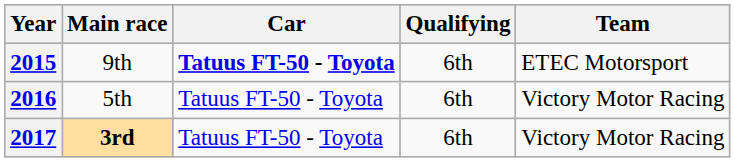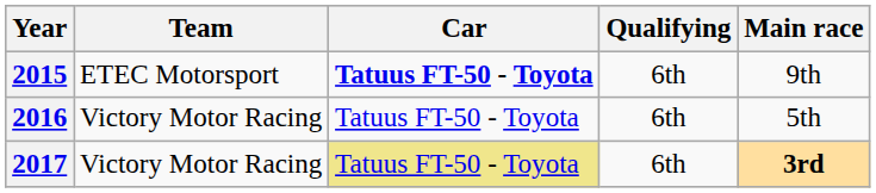 <table class="wikitable" style="text-align:center; font-size:90%">
 <tr>
 <th>Year</th>
-<th>Main race</th>
+<th>Team</th>
 <th>Car</th>
 <th>Qualifying</th>
-<th>Team</th>
+<th>Main race</th>
 </tr>
 <tr>
 <th><a href='#'>2015</a></th>
-<td>9th</td>
+<td align="left" nowrap> ETEC Motorsport</td>
 <td align="left" nowrap><strong><a href='#'>Tatuus FT-50</a> - <a href='#'>Toyota</a></strong></td>
 <td>6th</td>
-<td align="left" nowrap> ETEC Motorsport</td>
+<td>9th</td>
 </tr>
 <tr>
 <th><a href='#'>2016</a></th>
-<td>5th</td>
+<td align="left" nowrap> Victory Motor Racing</td>
 <td align="left" nowrap><a href='#'>Tatuus FT-50</a> - <a href='#'>Toyota</a></td>
 <td>6th</td>
-<td align="left" nowrap> Victory Motor Racing</td>
+<td>5th</td>
 </tr>
 <tr>
 <th><a href='#'>2017</a></th>
+<td align="left" nowrap> Victory Motor Racing</td>
+<td align="left" nowrap style="background: khaki;"><a href='#'>Tatuus FT-50</a> - <a href='#'>Toyota</a></td>
+<td>6th</td>
 <td style=background:#FFDF9F><strong>3rd</strong></td>
-<td align="left" nowrap><a href='#'>Tatuus FT-50</a> - <a href='#'>Toyota</a></td>
-<td>6th</td>
-<td align="left" nowrap> Victory Motor Racing</td>
 </tr>
 </table>
